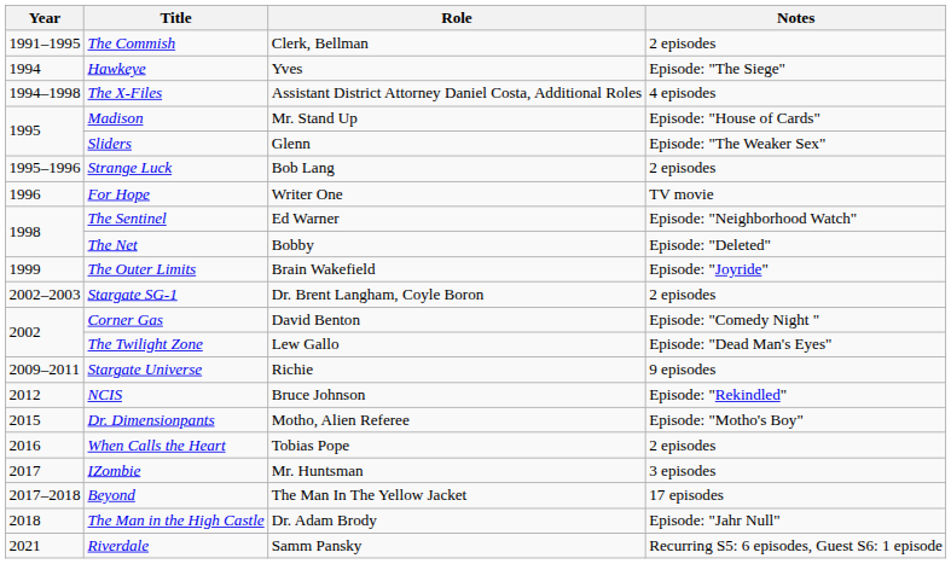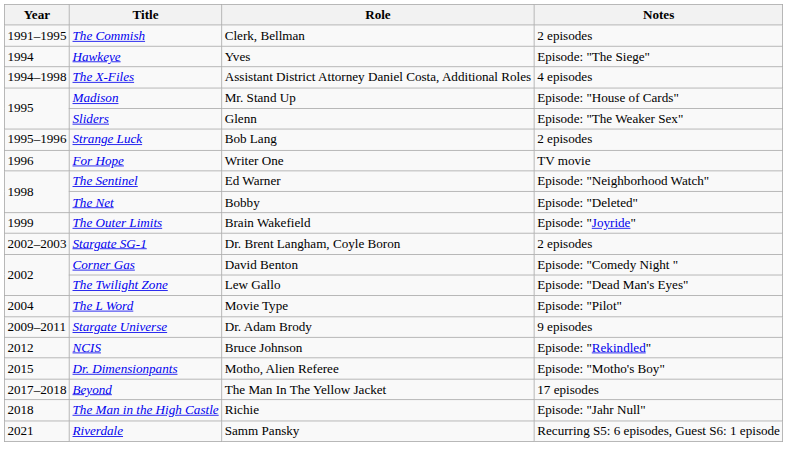 <table class="wikitable sortable">
 <tr>
 <th>Year</th>
 <th>Title</th>
 <th>Role</th>
 <th class="unsortable">Notes</th>
 </tr>
 <tr>
 <td>1991–1995</td>
 <td><em><a href='#'>The Commish</a></em></td>
 <td>Clerk, Bellman</td>
 <td>2 episodes</td>
 </tr>
 <tr>
 <td>1994</td>
 <td><em><a href='#'>Hawkeye</a></em></td>
 <td>Yves</td>
 <td>Episode: "The Siege"</td>
 </tr>
 <tr>
 <td>1994–1998</td>
 <td><em><a href='#'>The X-Files</a></em></td>
 <td>Assistant District Attorney Daniel Costa, Additional Roles</td>
 <td>4 episodes</td>
 </tr>
 <tr>
 <td rowspan="2">1995</td>
 <td><em><a href='#'>Madison</a></em></td>
 <td>Mr. Stand Up</td>
 <td>Episode: "House of Cards"</td>
 </tr>
 <tr>
 <td><em><a href='#'>Sliders</a></em></td>
 <td>Glenn</td>
 <td>Episode: "The Weaker Sex"</td>
 </tr>
 <tr>
 <td>1995–1996</td>
 <td><em><a href='#'>Strange Luck</a></em></td>
 <td>Bob Lang</td>
 <td>2 episodes</td>
 </tr>
 <tr>
 <td>1996</td>
 <td><em><a href='#'>For Hope</a></em></td>
 <td>Writer One</td>
 <td>TV movie</td>
 </tr>
 <tr>
 <td rowspan="2">1998</td>
 <td><em><a href='#'>The Sentinel</a></em></td>
 <td>Ed Warner</td>
 <td>Episode: "Neighborhood Watch"</td>
 </tr>
 <tr>
 <td><em><a href='#'>The Net</a></em></td>
 <td>Bobby</td>
 <td>Episode: "Deleted"</td>
 </tr>
 <tr>
 <td>1999</td>
 <td><em><a href='#'>The Outer Limits</a></em></td>
 <td>Brain Wakefield</td>
 <td>Episode: "<a href='#'>Joyride</a>"</td>
 </tr>
 <tr>
 <td>2002–2003</td>
 <td><em><a href='#'>Stargate SG-1</a></em></td>
 <td>Dr. Brent Langham, Coyle Boron</td>
 <td>2 episodes</td>
 </tr>
 <tr>
 <td rowspan="2">2002</td>
 <td><em><a href='#'>Corner Gas</a> </em></td>
 <td>David Benton</td>
 <td>Episode: "Comedy Night "</td>
 </tr>
 <tr>
 <td><em><a href='#'>The Twilight Zone</a></em></td>
 <td>Lew Gallo</td>
 <td>Episode: "Dead Man's Eyes"</td>
 </tr>
 <tr>
+<td>2004</td>
+<td><em><a href='#'>The L Word</a></em></td>
+<td>Movie Type</td>
+<td>Episode: "Pilot"</td>
+</tr>
+<tr>
 <td>2009–2011</td>
 <td><em><a href='#'>Stargate Universe</a></em></td>
-<td>Richie</td>
+<td>Dr. Adam Brody</td>
 <td>9 episodes</td>
 </tr>
 <tr>
 <td>2012</td>
 <td><em><a href='#'>NCIS</a></em></td>
 <td>Bruce Johnson</td>
 <td>Episode: "<a href='#'>Rekindled</a>"</td>
 </tr>
 <tr>
 <td>2015</td>
 <td><em><a href='#'>Dr. Dimensionpants</a></em></td>
 <td>Motho, Alien Referee</td>
 <td>Episode: "Motho's Boy"</td>
 </tr>
 <tr>
-<td>2016</td>
-<td><em><a href='#'>When Calls the Heart</a></em></td>
-<td>Tobias Pope</td>
-<td>2 episodes</td>
-</tr>
-<tr>
-<td>2017</td>
-<td><em><a href='#'>IZombie</a></em></td>
-<td>Mr. Huntsman</td>
-<td>3 episodes</td>
-</tr>
-<tr>
 <td>2017–2018</td>
 <td><em><a href='#'>Beyond</a></em></td>
 <td>The Man In The Yellow Jacket</td>
 <td>17 episodes</td>
 </tr>
 <tr>
 <td>2018</td>
 <td><em><a href='#'>The Man in the High Castle</a></em></td>
-<td>Dr. Adam Brody</td>
+<td>Richie</td>
 <td>Episode: "Jahr Null"</td>
 </tr>
 <tr>
 <td>2021</td>
 <td><em><a href='#'>Riverdale</a></em></td>
 <td>Samm Pansky</td>
 <td>Recurring S5: 6 episodes, Guest S6: 1 episode</td>
 </tr>
 </table>
